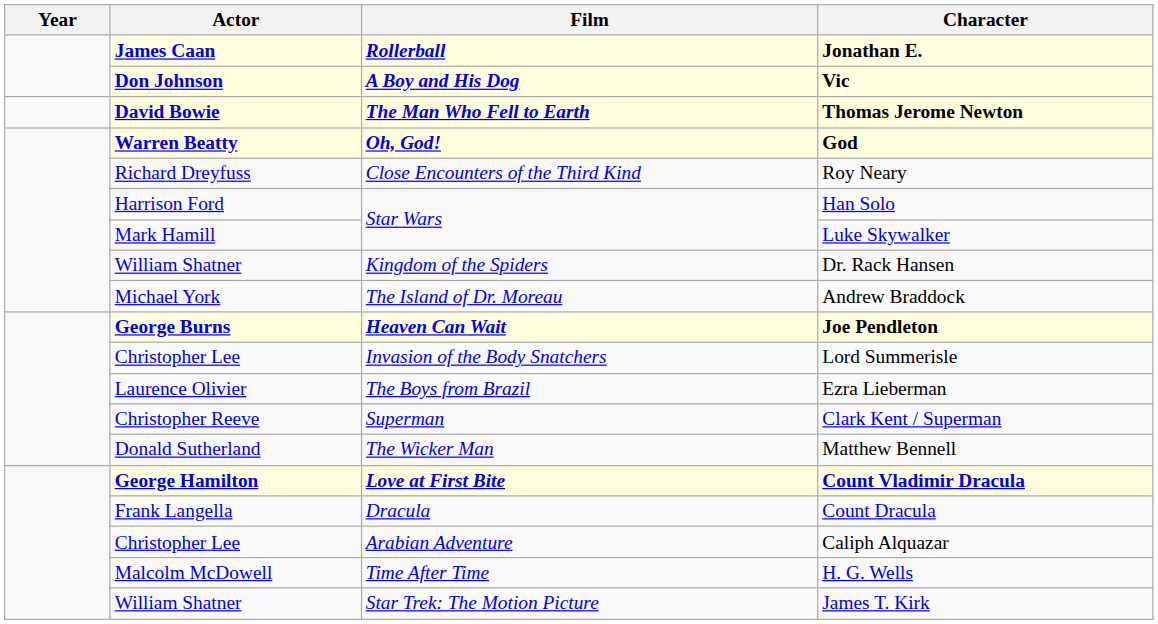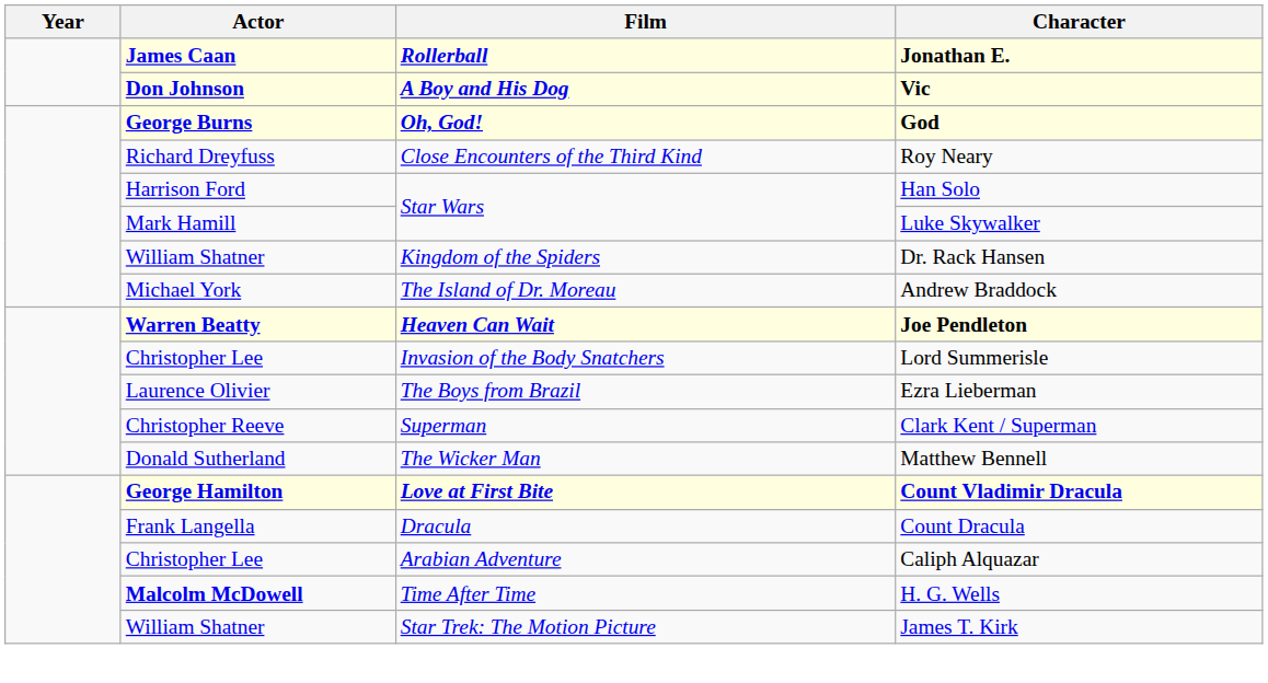 <table class="wikitable" width="950px" border="1" cellpadding="5" cellspacing="0" align="centre">
 <tr>
 <th width="80px">Year</th>
 <th width="200px">Actor</th>
 <th width="370px">Film</th>
 <th>Character</th>
 </tr>
 <tr>
 <td rowspan=2></td>
 <td style="background:lightyellow"><strong><a href='#'>James Caan</a></strong></td>
 <td style="background:lightyellow"><strong><em><a href='#'>Rollerball</a></em></strong></td>
 <td style="background:lightyellow"><strong>Jonathan E.</strong></td>
 </tr>
 <tr>
 <td style="background:lightyellow"><strong><a href='#'>Don Johnson</a></strong></td>
 <td style="background:lightyellow"><strong><em><a href='#'>A Boy and His Dog</a></em></strong></td>
 <td style="background:lightyellow"><strong>Vic</strong></td>
 </tr>
 <tr>
-<td></td>
-<td style="background:lightyellow"><strong><a href='#'>David Bowie</a></strong></td>
-<td style="background:lightyellow"><strong><em><a href='#'>The Man Who Fell to Earth</a></em></strong></td>
-<td style="background:lightyellow"><strong>Thomas Jerome Newton</strong></td>
-</tr>
-<tr>
 <td rowspan=6></td>
-<td style="background:lightyellow"><strong><a href='#'>Warren Beatty</a></strong></td>
+<td style="background:lightyellow"><strong><a href='#'>George Burns</a></strong></td>
 <td style="background:lightyellow"><strong><em><a href='#'>Oh, God!</a></em></strong></td>
 <td style="background:lightyellow"><strong>God</strong></td>
 </tr>
 <tr>
 <td><a href='#'>Richard Dreyfuss</a></td>
 <td><em><a href='#'>Close Encounters of the Third Kind</a></em></td>
 <td>Roy Neary</td>
 </tr>
 <tr>
 <td><a href='#'>Harrison Ford</a></td>
 <td rowspan=2><em><a href='#'>Star Wars</a></em></td>
 <td><a href='#'>Han Solo</a></td>
 </tr>
 <tr>
 <td><a href='#'>Mark Hamill</a></td>
 <td><a href='#'>Luke Skywalker</a></td>
 </tr>
 <tr>
 <td><a href='#'>William Shatner</a></td>
 <td><em><a href='#'>Kingdom of the Spiders</a></em></td>
 <td>Dr. Rack Hansen</td>
 </tr>
 <tr>
 <td><a href='#'>Michael York</a></td>
 <td><em><a href='#'>The Island of Dr. Moreau</a></em></td>
 <td>Andrew Braddock</td>
 </tr>
 <tr>
 <td rowspan=5></td>
-<td style="background:lightyellow"><strong><a href='#'>George Burns</a></strong></td>
+<td style="background:lightyellow"><strong><a href='#'>Warren Beatty</a></strong></td>
 <td style="background:lightyellow"><strong><em><a href='#'>Heaven Can Wait</a></em></strong></td>
 <td style="background:lightyellow"><strong>Joe Pendleton</strong></td>
 </tr>
 <tr>
 <td><a href='#'>Christopher Lee</a></td>
 <td><em><a href='#'>Invasion of the Body Snatchers</a></em></td>
 <td>Lord Summerisle</td>
 </tr>
 <tr>
 <td><a href='#'>Laurence Olivier</a></td>
 <td><em><a href='#'>The Boys from Brazil</a></em></td>
 <td>Ezra Lieberman</td>
 </tr>
 <tr>
 <td><a href='#'>Christopher Reeve</a></td>
 <td><em><a href='#'>Superman</a></em></td>
 <td><a href='#'>Clark Kent / Superman</a></td>
 </tr>
 <tr>
 <td><a href='#'>Donald Sutherland</a></td>
 <td><em><a href='#'>The Wicker Man</a></em></td>
 <td>Matthew Bennell</td>
 </tr>
 <tr>
 <td rowspan=5></td>
 <td style="background:lightyellow"><strong><a href='#'>George Hamilton</a></strong></td>
 <td style="background:lightyellow"><strong><em><a href='#'>Love at First Bite</a></em></strong></td>
 <td style="background:lightyellow"><strong><a href='#'>Count Vladimir Dracula</a></strong></td>
 </tr>
 <tr>
 <td><a href='#'>Frank Langella</a></td>
 <td><em><a href='#'>Dracula</a></em></td>
 <td><a href='#'>Count Dracula</a></td>
 </tr>
 <tr>
 <td><a href='#'>Christopher Lee</a></td>
 <td><em><a href='#'>Arabian Adventure</a></em></td>
 <td>Caliph Alquazar</td>
 </tr>
 <tr>
-<td><a href='#'>Malcolm McDowell</a></td>
+<td><strong><a href='#'>Malcolm McDowell</a></strong></td>
 <td><em><a href='#'>Time After Time</a></em></td>
 <td><a href='#'>H. G. Wells</a></td>
 </tr>
 <tr>
 <td><a href='#'>William Shatner</a></td>
 <td><em><a href='#'>Star Trek: The Motion Picture</a></em></td>
 <td><a href='#'>James T. Kirk</a></td>
 </tr>
 </table>
